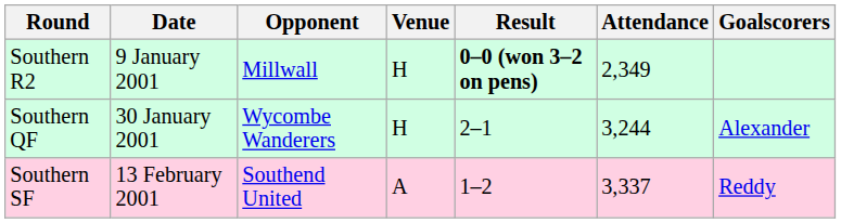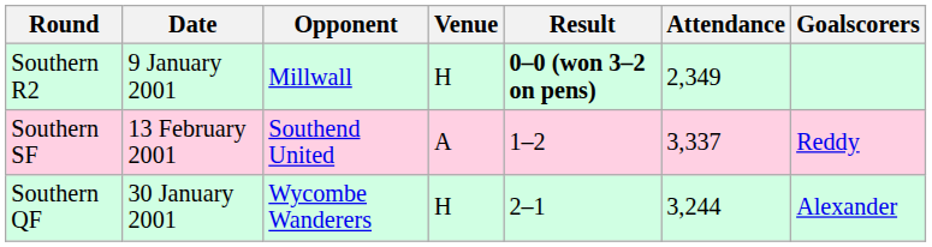 <table class="wikitable">
 <tr>
 <th>Round</th>
 <th>Date</th>
 <th>Opponent</th>
 <th>Venue</th>
 <th>Result</th>
 <th>Attendance</th>
 <th>Goalscorers</th>
 </tr>
 <tr style="background-color: #d0ffe3;">
 <td>Southern R2</td>
 <td>9 January 2001</td>
 <td><a href='#'>Millwall</a></td>
 <td>H</td>
 <td><strong>0–0 (won 3–2 on pens)</strong></td>
 <td>2,349</td>
 <td></td>
 </tr>
+<tr style="background-color: #ffd0e3;">
+<td>Southern SF</td>
+<td>13 February 2001</td>
+<td><a href='#'>Southend United</a></td>
+<td>A</td>
+<td>1–2 </td>
+<td>3,337</td>
+<td><a href='#'>Reddy</a></td>
+</tr>
 <tr style="background-color: #d0ffe3;">
 <td>Southern QF</td>
 <td>30 January 2001</td>
 <td><a href='#'>Wycombe Wanderers</a></td>
 <td>H</td>
 <td>2–1</td>
 <td>3,244</td>
 <td><a href='#'>Alexander</a></td>
 </tr>
-<tr style="background-color: #ffd0e3;">
-<td>Southern SF</td>
-<td>13 February 2001</td>
-<td><a href='#'>Southend United</a></td>
-<td>A</td>
-<td>1–2 </td>
-<td>3,337</td>
-<td><a href='#'>Reddy</a></td>
-</tr>
 </table>
